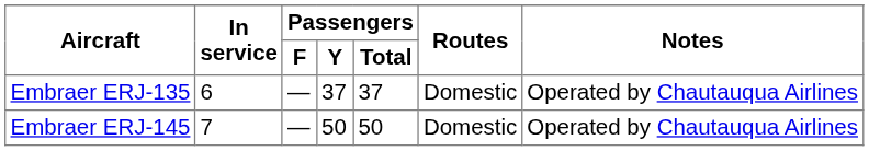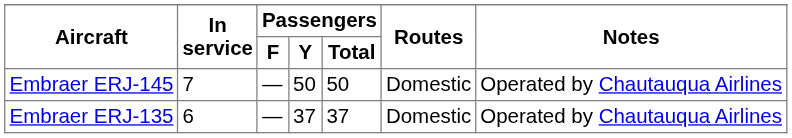 <table class="toccolours" border="1" cellpadding="3" style="margin:1em auto; border-collapse:collapse">
 <tr bgcolor=lightblue>
 </tr>
 <tr>
 <th rowspan="2">Aircraft</th>
 <th rowspan="2" style="width:25pt;">In service</th>
 <th colspan="3">Passengers</th>
 <th rowspan="2">Routes</th>
 <th rowspan="2">Notes</th>
 </tr>
 <tr>
 <th><abbr>F</abbr></th>
 <th><abbr>Y</abbr></th>
 <th>Total</th>
 </tr>
 <tr>
+<td><a href='#'>Embraer ERJ-145</a></td>
+<td>7</td>
+<td>—</td>
+<td>50</td>
+<td>50</td>
+<td>Domestic</td>
+<td>Operated by <a href='#'>Chautauqua Airlines</a></td>
+</tr>
+<tr>
 <td><a href='#'>Embraer ERJ-135</a></td>
 <td>6</td>
 <td>—</td>
 <td>37</td>
 <td>37</td>
 <td>Domestic</td>
 <td>Operated by <a href='#'>Chautauqua Airlines</a></td>
 </tr>
-<tr>
-<td><a href='#'>Embraer ERJ-145</a></td>
-<td>7</td>
-<td>—</td>
-<td>50</td>
-<td>50</td>
-<td>Domestic</td>
-<td>Operated by <a href='#'>Chautauqua Airlines</a></td>
-</tr>
 </table>
